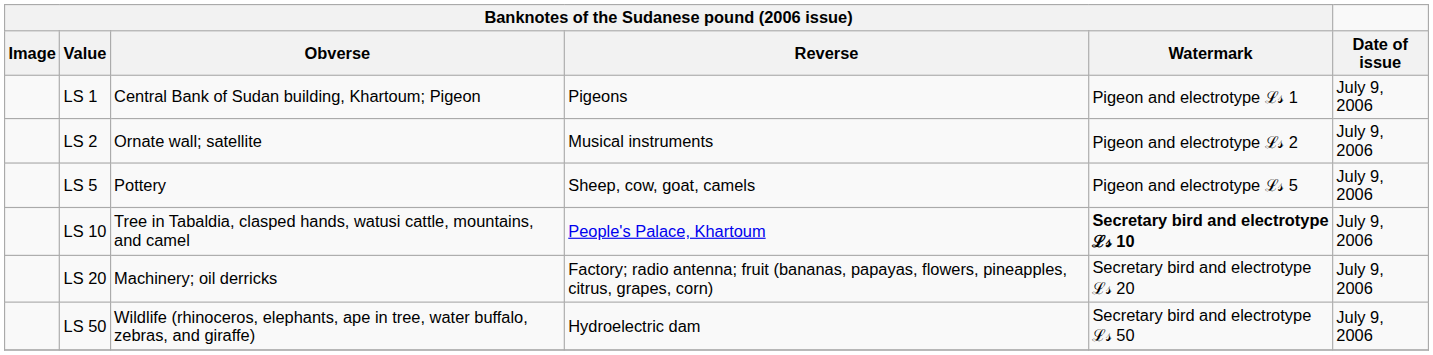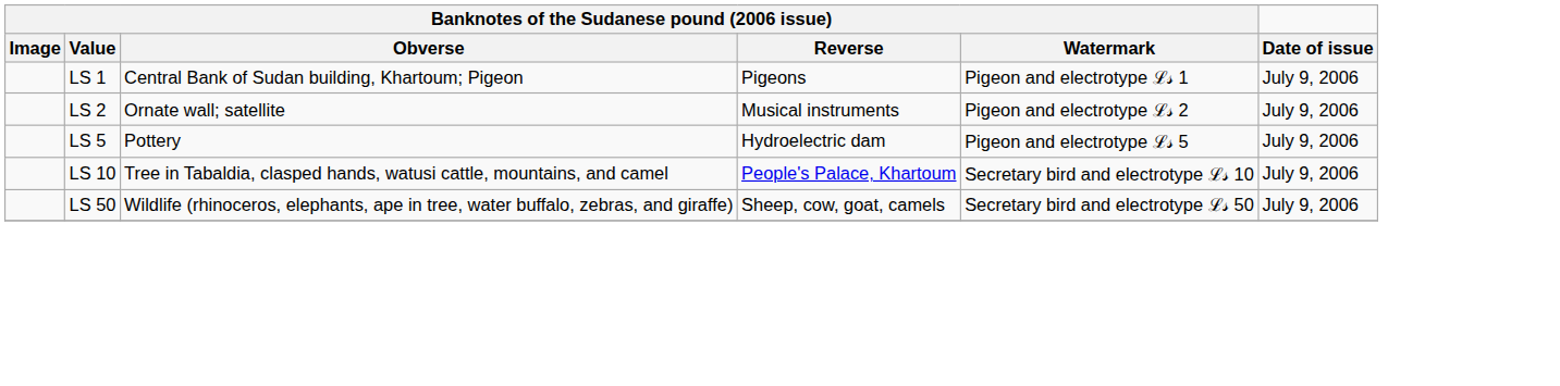 <table class="wikitable" style="font-size: 90%">
 <tr>
 <th colspan="5">Banknotes of the Sudanese pound (2006 issue)</th>
 </tr>
 <tr>
 <th>Image</th>
 <th>Value</th>
 <th>Obverse</th>
 <th>Reverse</th>
 <th>Watermark</th>
 <th>Date of issue</th>
 </tr>
 <tr>
 <td></td>
 <td>LS 1</td>
 <td>Central Bank of Sudan building, Khartoum; Pigeon</td>
 <td>Pigeons</td>
 <td>Pigeon and electrotype ℒ𝓈 1</td>
 <td>July 9, 2006</td>
 </tr>
 <tr>
 <td></td>
 <td>LS 2</td>
 <td>Ornate wall; satellite</td>
 <td>Musical instruments</td>
 <td>Pigeon and electrotype ℒ𝓈 2</td>
 <td>July 9, 2006</td>
 </tr>
 <tr>
 <td></td>
 <td>LS 5</td>
 <td>Pottery</td>
-<td>Sheep, cow, goat, camels</td>
+<td>Hydroelectric dam</td>
 <td>Pigeon and electrotype ℒ𝓈 5</td>
 <td>July 9, 2006</td>
 </tr>
 <tr>
 <td></td>
 <td>LS 10</td>
 <td>Tree in Tabaldia, clasped hands, watusi cattle, mountains, and camel</td>
 <td><a href='#'>People's Palace, Khartoum</a></td>
-<td><strong>Secretary bird and electrotype ℒ𝓈 10</strong></td>
-<td>July 9, 2006</td>
-</tr>
-<tr>
-<td></td>
-<td>LS 20</td>
-<td>Machinery; oil derricks</td>
-<td>Factory; radio antenna; fruit (bananas, papayas, flowers, pineapples, citrus, grapes, corn)</td>
-<td>Secretary bird and electrotype ℒ𝓈 20</td>
+<td>Secretary bird and electrotype ℒ𝓈 10</td>
 <td>July 9, 2006</td>
 </tr>
 <tr>
 <td></td>
 <td>LS 50</td>
 <td>Wildlife (rhinoceros, elephants, ape in tree, water buffalo, zebras, and giraffe)</td>
-<td>Hydroelectric dam</td>
+<td>Sheep, cow, goat, camels</td>
 <td>Secretary bird and electrotype ℒ𝓈 50</td>
 <td>July 9, 2006</td>
 </tr>
 <tr>
 </tr>
 </table>
